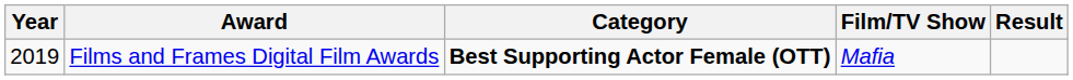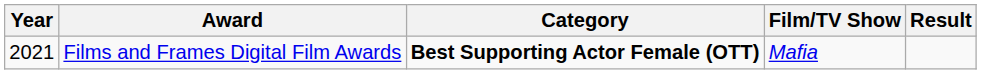 <table class="wikitable sortable">
 <tr>
 <th>Year</th>
 <th>Award</th>
 <th>Category</th>
 <th>Film/TV Show</th>
 <th>Result</th>
 </tr>
 <tr>
-<td rowspan="1">2019</td>
+<td rowspan="1">2021</td>
 <td><a href='#'>Films and Frames Digital Film Awards</a></td>
 <td><strong>Best Supporting Actor Female (OTT)</strong></td>
 <td><em><a href='#'>Mafia</a></em></td>
 <td></td>
 </tr>
 </table>
